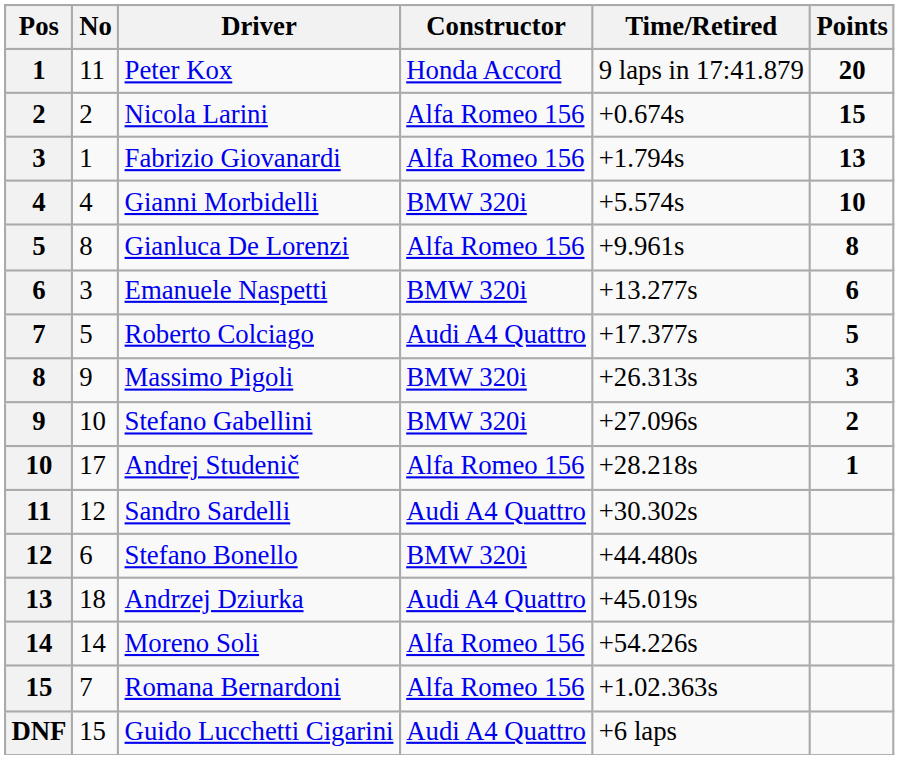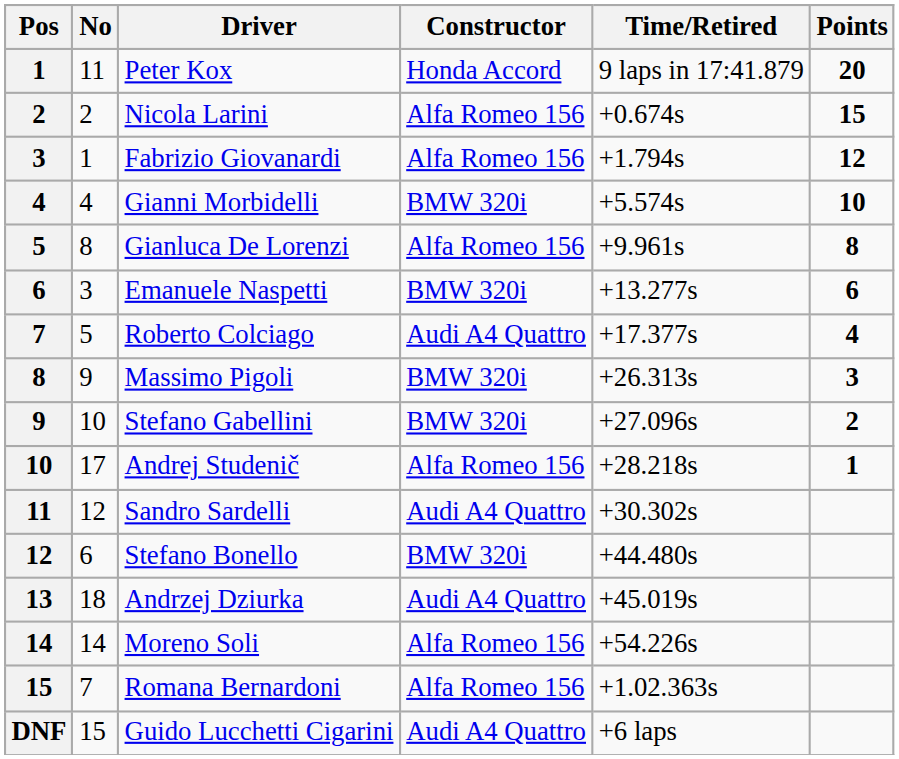 <table class="wikitable" style="font-size: 80%;">
 <tr>
 <th>Pos</th>
 <th>No</th>
 <th>Driver</th>
 <th>Constructor</th>
 <th>Time/Retired</th>
 <th>Points</th>
 </tr>
 <tr>
 <th>1</th>
 <td>11</td>
 <td> <a href='#'>Peter Kox</a></td>
 <td><a href='#'>Honda Accord</a></td>
 <td>9 laps in 17:41.879</td>
 <td style="text-align:center"><strong>20</strong></td>
 </tr>
 <tr>
 <th>2</th>
 <td>2</td>
 <td> <a href='#'>Nicola Larini</a></td>
 <td><a href='#'>Alfa Romeo 156</a></td>
 <td>+0.674s</td>
 <td style="text-align:center"><strong>15</strong></td>
 </tr>
 <tr>
 <th>3</th>
 <td>1</td>
 <td> <a href='#'>Fabrizio Giovanardi</a></td>
 <td><a href='#'>Alfa Romeo 156</a></td>
 <td>+1.794s</td>
-<td style="text-align:center"><strong>13</strong></td>
+<td style="text-align:center"><strong>12</strong></td>
 </tr>
 <tr>
 <th>4</th>
 <td>4</td>
 <td> <a href='#'>Gianni Morbidelli</a></td>
 <td><a href='#'>BMW 320i</a></td>
 <td>+5.574s</td>
 <td style="text-align:center"><strong>10</strong></td>
 </tr>
 <tr>
 <th>5</th>
 <td>8</td>
 <td> <a href='#'>Gianluca De Lorenzi</a></td>
 <td><a href='#'>Alfa Romeo 156</a></td>
 <td>+9.961s</td>
 <td style="text-align:center"><strong>8</strong></td>
 </tr>
 <tr>
 <th>6</th>
 <td>3</td>
 <td> <a href='#'>Emanuele Naspetti</a></td>
 <td><a href='#'>BMW 320i</a></td>
 <td>+13.277s</td>
 <td style="text-align:center"><strong>6</strong></td>
 </tr>
 <tr>
 <th>7</th>
 <td>5</td>
 <td> <a href='#'>Roberto Colciago</a></td>
 <td><a href='#'>Audi A4 Quattro</a></td>
 <td>+17.377s</td>
-<td style="text-align:center"><strong>5</strong></td>
+<td style="text-align:center"><strong>4</strong></td>
 </tr>
 <tr>
 <th>8</th>
 <td>9</td>
 <td> <a href='#'>Massimo Pigoli</a></td>
 <td><a href='#'>BMW 320i</a></td>
 <td>+26.313s</td>
 <td style="text-align:center"><strong>3</strong></td>
 </tr>
 <tr>
 <th>9</th>
 <td>10</td>
 <td> <a href='#'>Stefano Gabellini</a></td>
 <td><a href='#'>BMW 320i</a></td>
 <td>+27.096s</td>
 <td style="text-align:center"><strong>2</strong></td>
 </tr>
 <tr>
 <th>10</th>
 <td>17</td>
 <td> <a href='#'>Andrej Studenič</a></td>
 <td><a href='#'>Alfa Romeo 156</a></td>
 <td>+28.218s</td>
 <td style="text-align:center"><strong>1</strong></td>
 </tr>
 <tr>
 <th>11</th>
 <td>12</td>
 <td> <a href='#'>Sandro Sardelli</a></td>
 <td><a href='#'>Audi A4 Quattro</a></td>
 <td>+30.302s</td>
 <td></td>
 </tr>
 <tr>
 <th>12</th>
 <td>6</td>
 <td> <a href='#'>Stefano Bonello</a></td>
 <td><a href='#'>BMW 320i</a></td>
 <td>+44.480s</td>
 <td></td>
 </tr>
 <tr>
 <th>13</th>
 <td>18</td>
 <td> <a href='#'>Andrzej Dziurka</a></td>
 <td><a href='#'>Audi A4 Quattro</a></td>
 <td>+45.019s</td>
 <td></td>
 </tr>
 <tr>
 <th>14</th>
 <td>14</td>
 <td> <a href='#'>Moreno Soli</a></td>
 <td><a href='#'>Alfa Romeo 156</a></td>
 <td>+54.226s</td>
 <td></td>
 </tr>
 <tr>
 <th>15</th>
 <td>7</td>
 <td> <a href='#'>Romana Bernardoni</a></td>
 <td><a href='#'>Alfa Romeo 156</a></td>
 <td>+1.02.363s</td>
 <td></td>
 </tr>
 <tr>
 <th>DNF</th>
 <td>15</td>
 <td> <a href='#'>Guido Lucchetti Cigarini</a></td>
 <td><a href='#'>Audi A4 Quattro</a></td>
 <td>+6 laps</td>
 <td></td>
 </tr>
 <tr>
 </tr>
 </table>
